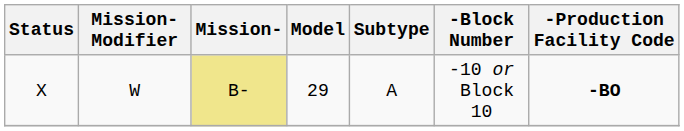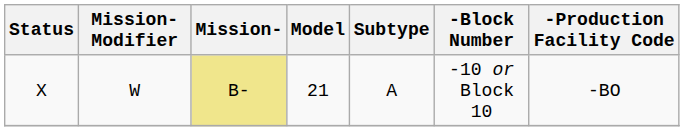 <table class="wikitable sortable" border="" style="text-align: center; width:55%">
 <tr>
 <th>Status</th>
 <th>Mission-Modifier</th>
 <th>Mission-</th>
 <th>Model</th>
 <th>Subtype</th>
 <th>-Block Number</th>
 <th>-Production Facility Code</th>
 </tr>
 <tr>
 <td>X</td>
 <td>W</td>
 <td style="background: khaki;">B-</td>
-<td>29</td>
+<td>21</td>
 <td>A</td>
 <td>-10 <em>or </em>  Block 10</td>
-<td><strong>-BO</strong></td>
+<td>-BO</td>
 </tr>
 <tr>
 </tr>
 </table>
